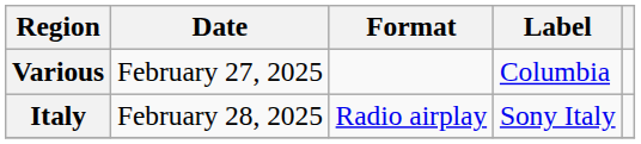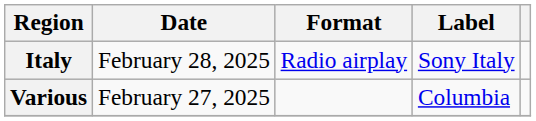 <table class="wikitable plainrowheaders">
 <tr>
 <th scope="col">Region</th>
 <th scope="col">Date</th>
 <th scope="col">Format</th>
 <th scope="col">Label</th>
 <th scope="col"></th>
 </tr>
 <tr>
+<th scope="row">Italy</th>
+<td>February 28, 2025</td>
+<td><a href='#'>Radio airplay</a></td>
+<td><a href='#'>Sony Italy</a></td>
+<td style="text-align:center"></td>
+</tr>
+<tr>
 <th scope="row">Various</th>
 <td>February 27, 2025</td>
 <td></td>
 <td><a href='#'>Columbia</a></td>
 <td style="text-align:center"></td>
 </tr>
 <tr>
-<th scope="row">Italy</th>
-<td>February 28, 2025</td>
-<td><a href='#'>Radio airplay</a></td>
-<td><a href='#'>Sony Italy</a></td>
-<td style="text-align:center"></td>
-</tr>
-<tr>
 </tr>
 </table>
